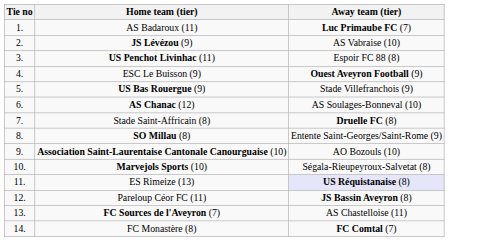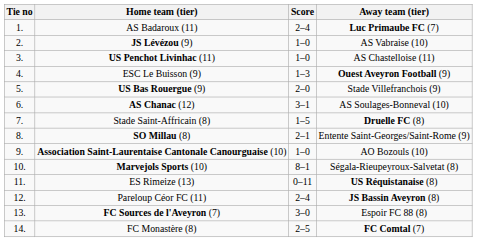 <table class="wikitable" style="text-align: center">
 <tr>
 <th>Tie no</th>
 <th>Home team (tier)</th>
+<th>Score</th>
 <th>Away team (tier)</th>
 </tr>
 <tr>
 <td>1.</td>
 <td>AS Badaroux (11)</td>
+<td>2–4</td>
 <td><strong>Luc Primaube FC</strong> (7)</td>
 </tr>
 <tr>
 <td>2.</td>
 <td><strong>JS Lévézou</strong> (9)</td>
+<td>1–0</td>
 <td>AS Vabraise (10)</td>
 </tr>
 <tr>
 <td>3.</td>
 <td><strong>US Penchot Livinhac</strong> (11)</td>
-<td>Espoir FC 88 (8)</td>
+<td>1–0</td>
+<td>AS Chastelloise (11)</td>
 </tr>
 <tr>
 <td>4.</td>
 <td>ESC Le Buisson (9)</td>
+<td>1–3</td>
 <td><strong>Ouest Aveyron Football</strong> (9)</td>
 </tr>
 <tr>
 <td>5.</td>
 <td><strong>US Bas Rouergue</strong> (9)</td>
+<td>2–0</td>
 <td>Stade Villefranchois (9)</td>
 </tr>
 <tr>
 <td>6.</td>
 <td><strong>AS Chanac</strong> (12)</td>
+<td>3–1</td>
 <td>AS Soulages-Bonneval (10)</td>
 </tr>
 <tr>
 <td>7.</td>
 <td>Stade Saint-Affricain (8)</td>
+<td>1–5</td>
 <td><strong>Druelle FC</strong> (8)</td>
 </tr>
 <tr>
 <td>8.</td>
 <td><strong>SO Millau</strong> (8)</td>
+<td>2–1</td>
 <td>Entente Saint-Georges/Saint-Rome (9)</td>
 </tr>
 <tr>
 <td>9.</td>
 <td><strong>Association Saint-Laurentaise Cantonale Canourguaise</strong> (10)</td>
+<td>1–0</td>
 <td>AO Bozouls (10)</td>
 </tr>
 <tr>
 <td>10.</td>
 <td><strong>Marvejols Sports</strong> (10)</td>
+<td>8–1</td>
 <td>Ségala-Rieupeyroux-Salvetat (8)</td>
 </tr>
 <tr>
 <td>11.</td>
 <td>ES Rimeize (13)</td>
-<td style="background: lavender;"><strong>US Réquistanaise</strong> (8)</td>
+<td>0–11</td>
+<td><strong>US Réquistanaise</strong> (8)</td>
 </tr>
 <tr>
 <td>12.</td>
 <td>Pareloup Céor FC (11)</td>
+<td>2–4</td>
 <td><strong>JS Bassin Aveyron</strong> (8)</td>
 </tr>
 <tr>
 <td>13.</td>
 <td><strong>FC Sources de l'Aveyron</strong> (7)</td>
-<td>AS Chastelloise (11)</td>
+<td>3–0</td>
+<td>Espoir FC 88 (8)</td>
 </tr>
 <tr>
 <td>14.</td>
 <td>FC Monastère (8)</td>
+<td>2–5</td>
 <td><strong>FC Comtal</strong> (7)</td>
 </tr>
 </table>
